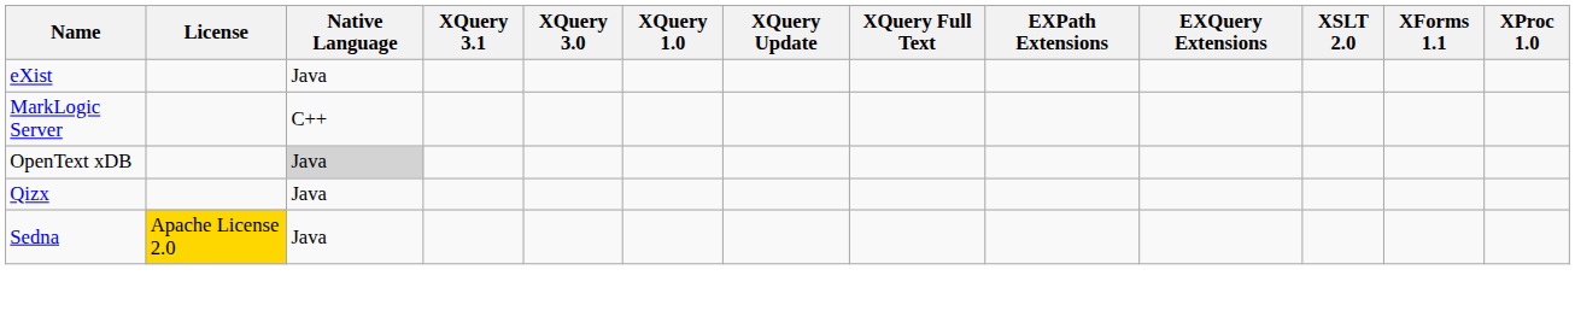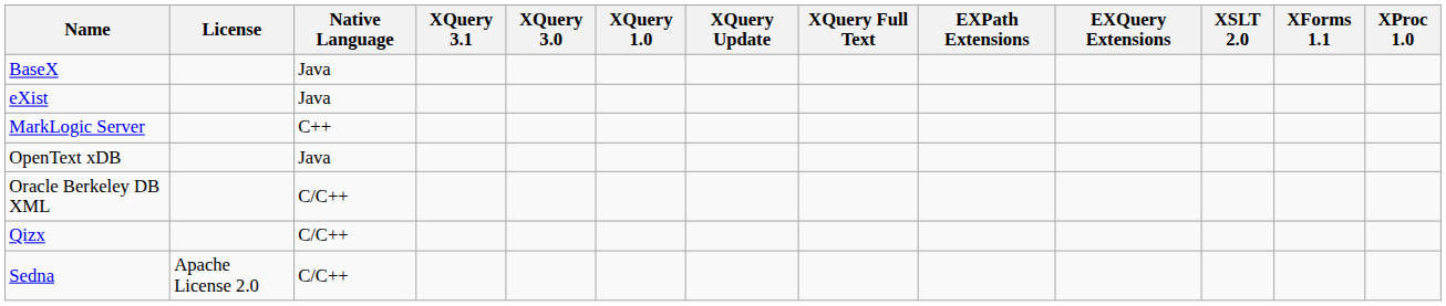 <table class="wikitable sortable sort-under">
 <tr>
 <th>Name</th>
 <th>License</th>
 <th>Native Language</th>
 <th>XQuery 3.1</th>
 <th>XQuery 3.0</th>
 <th>XQuery 1.0</th>
 <th>XQuery Update</th>
 <th>XQuery Full Text</th>
 <th>EXPath Extensions</th>
 <th>EXQuery Extensions</th>
 <th>XSLT 2.0</th>
 <th>XForms 1.1</th>
 <th>XProc 1.0</th>
+</tr>
+<tr>
+<td><a href='#'>BaseX</a></td>
+<td></td>
+<td>Java</td>
+<td></td>
+<td></td>
+<td></td>
+<td></td>
+<td></td>
+<td></td>
+<td></td>
+<td></td>
+<td></td>
+<td></td>
 </tr>
 <tr>
 <td><a href='#'>eXist</a></td>
 <td></td>
 <td>Java</td>
 <td></td>
 <td></td>
 <td></td>
 <td></td>
 <td></td>
 <td></td>
 <td></td>
 <td></td>
 <td></td>
 <td></td>
 </tr>
 <tr>
 <td><a href='#'>MarkLogic Server</a></td>
 <td></td>
 <td>C++</td>
 <td></td>
 <td></td>
 <td></td>
 <td></td>
 <td></td>
 <td></td>
 <td></td>
 <td></td>
 <td></td>
 <td></td>
 </tr>
 <tr>
 <td>OpenText xDB</td>
 <td></td>
-<td style="background: lightgrey;">Java</td>
+<td>Java</td>
+<td></td>
+<td></td>
+<td></td>
+<td></td>
+<td></td>
+<td></td>
+<td></td>
+<td></td>
+<td></td>
+<td></td>
+</tr>
+<tr>
+<td>Oracle Berkeley DB XML</td>
+<td></td>
+<td>C/C++</td>
 <td></td>
 <td></td>
 <td></td>
 <td></td>
 <td></td>
 <td></td>
 <td></td>
 <td></td>
 <td></td>
 <td></td>
 </tr>
 <tr>
 <td><a href='#'>Qizx</a></td>
 <td></td>
-<td>Java</td>
+<td>C/C++</td>
 <td></td>
 <td></td>
 <td></td>
 <td></td>
 <td></td>
 <td></td>
 <td></td>
 <td></td>
 <td></td>
 <td></td>
 </tr>
 <tr>
 <td><a href='#'>Sedna</a></td>
-<td style="background: gold;">Apache License 2.0</td>
-<td>Java</td>
+<td>Apache License 2.0</td>
+<td>C/C++</td>
 <td></td>
 <td></td>
 <td></td>
 <td></td>
 <td></td>
 <td></td>
 <td></td>
 <td></td>
 <td></td>
 <td></td>
 </tr>
 </table>
